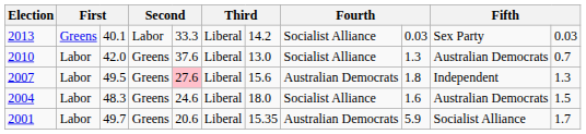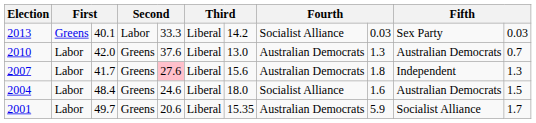 <table class="wikitable">
 <tr>
 <th>Election</th>
 <th colspan=2>First</th>
 <th colspan=2>Second</th>
 <th colspan=2>Third</th>
 <th colspan=2>Fourth</th>
 <th colspan=2>Fifth</th>
 </tr>
 <tr>
 <td><a href='#'>2013</a>  </td>
 <td><a href='#'>Greens</a></td>
 <td>40.1</td>
 <td>Labor</td>
 <td>33.3</td>
 <td>Liberal</td>
 <td>14.2</td>
 <td>Socialist Alliance</td>
 <td>0.03</td>
 <td>Sex Party</td>
 <td>0.03</td>
 </tr>
 <tr>
 <td><a href='#'>2010</a>  </td>
 <td>Labor</td>
 <td>42.0</td>
 <td>Greens</td>
 <td>37.6</td>
 <td>Liberal</td>
 <td>13.0</td>
-<td>Socialist Alliance</td>
+<td>Australian Democrats</td>
 <td>1.3</td>
 <td>Australian Democrats</td>
 <td>0.7</td>
 </tr>
 <tr>
 <td><a href='#'>2007</a>  </td>
 <td>Labor</td>
-<td>49.5</td>
+<td>41.7</td>
 <td>Greens</td>
 <td style="background: pink;">27.6</td>
 <td>Liberal</td>
 <td>15.6</td>
 <td>Australian Democrats</td>
 <td>1.8</td>
 <td>Independent</td>
 <td>1.3</td>
 </tr>
 <tr>
 <td><a href='#'>2004</a>  </td>
 <td>Labor</td>
-<td>48.3</td>
+<td>48.4</td>
 <td>Greens</td>
 <td>24.6</td>
 <td>Liberal</td>
 <td>18.0</td>
 <td>Socialist Alliance</td>
 <td>1.6</td>
 <td>Australian Democrats</td>
 <td>1.5</td>
 </tr>
 <tr>
 <td><a href='#'>2001</a>  </td>
 <td>Labor</td>
 <td>49.7</td>
 <td>Greens</td>
 <td>20.6</td>
 <td>Liberal</td>
 <td>15.35</td>
 <td>Australian Democrats</td>
 <td>5.9</td>
 <td>Socialist Alliance</td>
 <td>1.7</td>
 </tr>
 </table>
